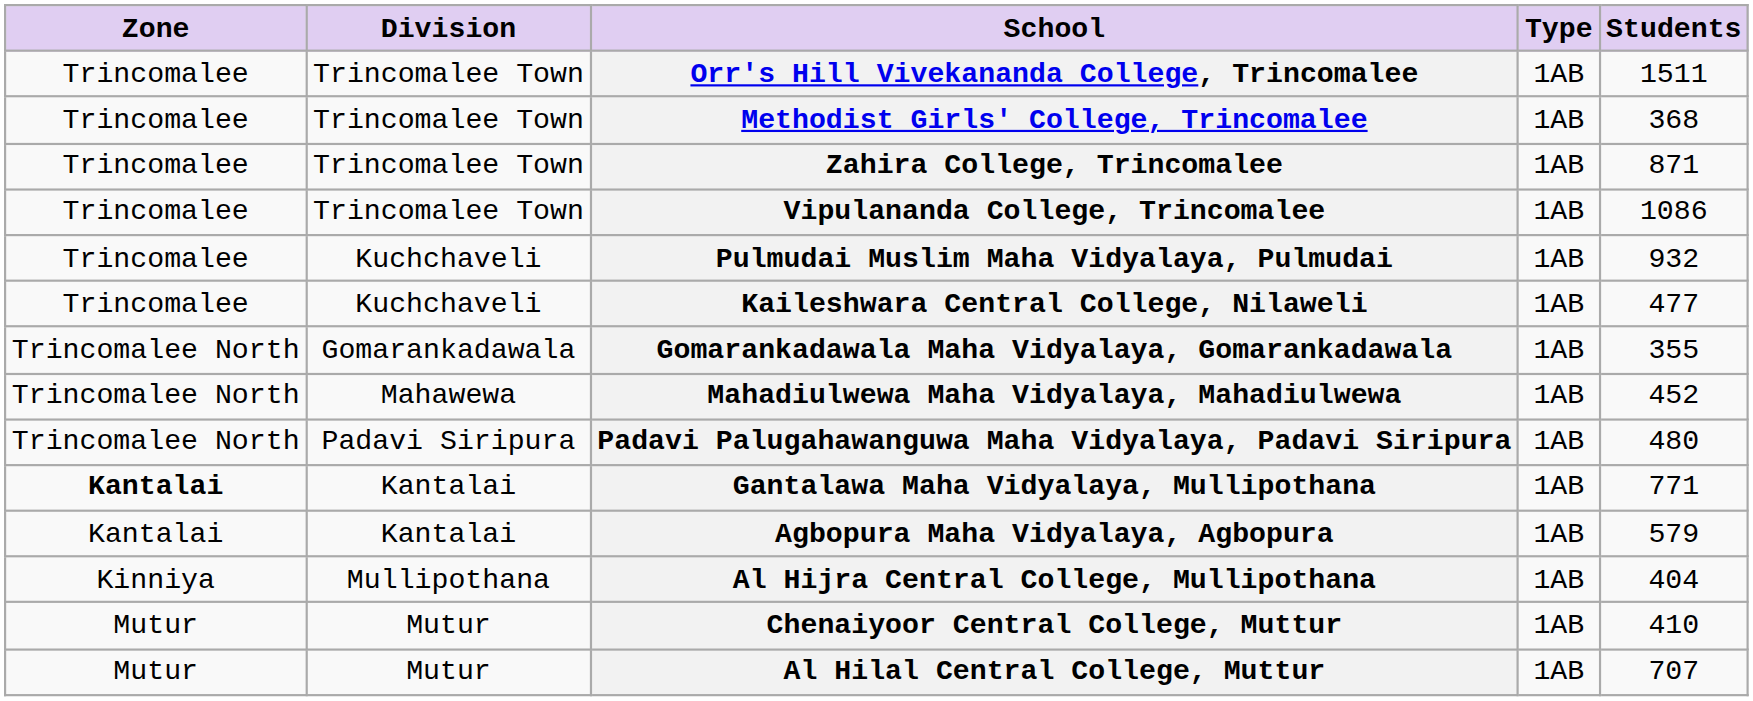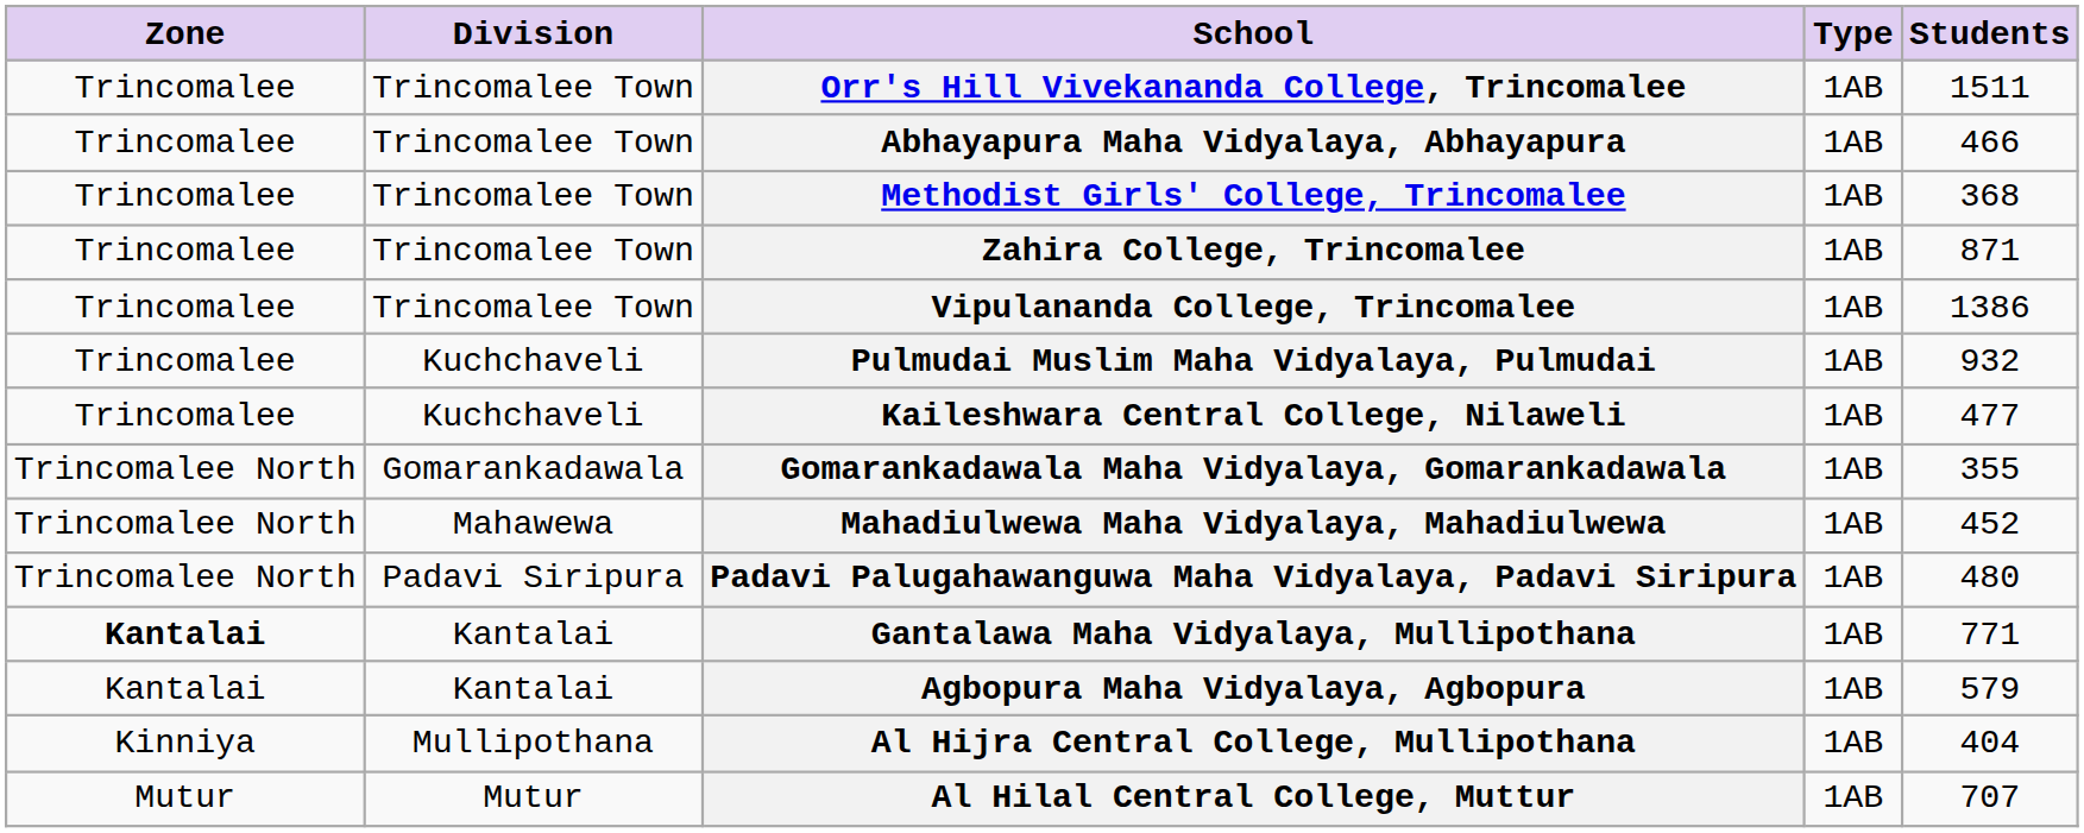 <table class="wikitable sortable" style="text-align:center; font-size:100%">
 <tr valign=bottom>
 <th style="background-color:#E0CEF2;">Zone</th>
 <th style="background-color:#E0CEF2;">Division</th>
 <th style="background-color:#E0CEF2;">School</th>
 <th style="background-color:#E0CEF2;">Type</th>
 <th style="background-color:#E0CEF2;">Students</th>
 </tr>
 <tr>
 <td>Trincomalee</td>
 <td>Trincomalee Town</td>
 <th><a href='#'>Orr's Hill Vivekananda College</a>, Trincomalee</th>
 <td>1AB</td>
 <td>1511</td>
+</tr>
+<tr>
+<td>Trincomalee</td>
+<td>Trincomalee Town</td>
+<th>Abhayapura Maha Vidyalaya, Abhayapura</th>
+<td>1AB</td>
+<td>466</td>
 </tr>
 <tr>
 <td>Trincomalee</td>
 <td>Trincomalee Town</td>
 <th><a href='#'>Methodist Girls' College, Trincomalee</a></th>
 <td>1AB</td>
 <td>368</td>
 </tr>
 <tr>
 <td>Trincomalee</td>
 <td>Trincomalee Town</td>
 <th>Zahira College, Trincomalee</th>
 <td>1AB</td>
 <td>871</td>
 </tr>
 <tr>
 <td>Trincomalee</td>
 <td>Trincomalee Town</td>
 <th>Vipulananda College, Trincomalee</th>
 <td>1AB</td>
-<td>1086</td>
+<td>1386</td>
 </tr>
 <tr>
 <td>Trincomalee</td>
 <td>Kuchchaveli</td>
 <th>Pulmudai Muslim Maha Vidyalaya, Pulmudai</th>
 <td>1AB</td>
 <td>932</td>
 </tr>
 <tr>
 <td>Trincomalee</td>
 <td>Kuchchaveli</td>
 <th>Kaileshwara Central College, Nilaweli</th>
 <td>1AB</td>
 <td>477</td>
 </tr>
 <tr>
 <td>Trincomalee North</td>
 <td>Gomarankadawala</td>
 <th>Gomarankadawala Maha Vidyalaya, Gomarankadawala</th>
 <td>1AB</td>
 <td>355</td>
 </tr>
 <tr>
 <td>Trincomalee North</td>
 <td>Mahawewa</td>
 <th>Mahadiulwewa Maha Vidyalaya, Mahadiulwewa</th>
 <td>1AB</td>
 <td>452</td>
 </tr>
 <tr>
 <td>Trincomalee North</td>
 <td>Padavi Siripura</td>
 <th>Padavi Palugahawanguwa Maha Vidyalaya, Padavi Siripura</th>
 <td>1AB</td>
 <td>480</td>
 </tr>
 <tr>
 <td><strong>Kantalai</strong></td>
 <td>Kantalai</td>
 <th>Gantalawa Maha Vidyalaya, Mullipothana</th>
 <td>1AB</td>
 <td>771</td>
 </tr>
 <tr>
 <td>Kantalai</td>
 <td>Kantalai</td>
 <th>Agbopura Maha Vidyalaya, Agbopura</th>
 <td>1AB</td>
 <td>579</td>
 </tr>
 <tr>
 <td>Kinniya</td>
 <td>Mullipothana</td>
 <th>Al Hijra Central College, Mullipothana</th>
 <td>1AB</td>
 <td>404</td>
 </tr>
 <tr>
 <td>Mutur</td>
 <td>Mutur</td>
-<th>Chenaiyoor Central College, Muttur</th>
-<td>1AB</td>
-<td>410</td>
-</tr>
-<tr>
-<td>Mutur</td>
-<td>Mutur</td>
 <th>Al Hilal Central College, Muttur</th>
 <td>1AB</td>
 <td>707</td>
 </tr>
 </table>
